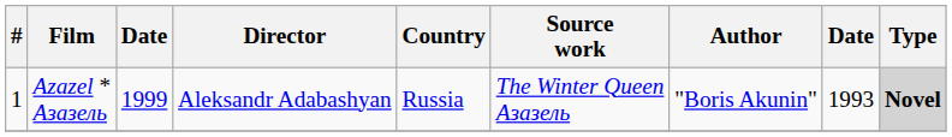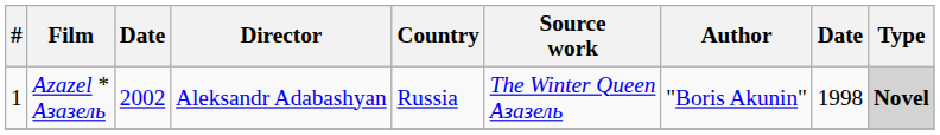 <table class="wikitable">
 <tr>
 <th>#</th>
 <th>Film</th>
 <th>Date</th>
 <th>Director</th>
 <th>Country</th>
 <th>Source<br>work</th>
 <th>Author</th>
 <th>Date</th>
 <th>Type</th>
 </tr>
 <tr>
 <td>1</td>
 <td><em><a href='#'>Azazel</a></em> *<br><em><a href='#'>Азазель</a></em></td>
-<td><a href='#'>1999</a></td>
+<td><a href='#'>2002</a></td>
 <td><a href='#'>Aleksandr Adabashyan</a></td>
 <td><a href='#'>Russia</a></td>
 <td><em><a href='#'>The Winter Queen</a></em><br><em><a href='#'>Азазель</a></em></td>
 <td>"<a href='#'>Boris Akunin</a>"</td>
-<td>1993</td>
+<td>1998</td>
 <td style="background: lightgrey;"><strong>Novel</strong></td>
 </tr>
 <tr>
 </tr>
 </table>
